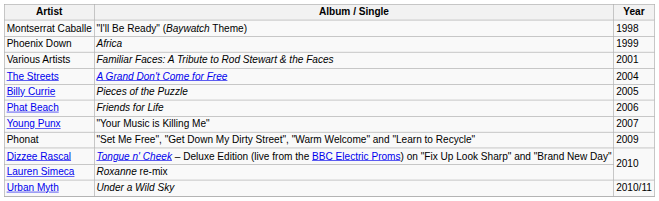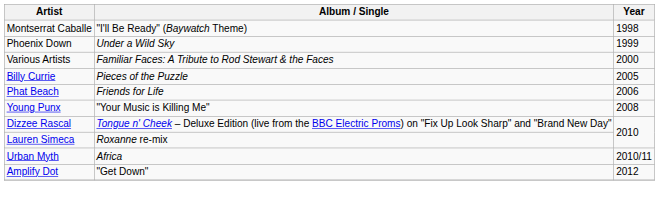 <table class="wikitable">
 <tr>
 <th>Artist</th>
 <th>Album / Single</th>
 <th>Year</th>
 </tr>
 <tr>
 <td>Montserrat Caballe</td>
 <td>"I'll Be Ready" (<em>Baywatch</em> Theme)</td>
 <td>1998</td>
 </tr>
 <tr>
 <td>Phoenix Down</td>
-<td><em>Africa</em></td>
+<td><em>Under a Wild Sky</em></td>
 <td>1999</td>
 </tr>
 <tr>
 <td>Various Artists</td>
 <td><em>Familiar Faces: A Tribute to Rod Stewart & the Faces</em></td>
-<td>2001</td>
-</tr>
-<tr>
-<td><a href='#'>The Streets</a></td>
-<td><em><a href='#'>A Grand Don't Come for Free</a></em></td>
-<td>2004</td>
+<td>2000</td>
 </tr>
 <tr>
 <td><a href='#'>Billy Currie</a></td>
 <td><em>Pieces of the Puzzle</em></td>
 <td>2005</td>
 </tr>
 <tr>
 <td><a href='#'>Phat Beach</a></td>
 <td><em>Friends for Life</em></td>
 <td>2006</td>
 </tr>
 <tr>
 <td><a href='#'>Young Punx</a></td>
 <td>"Your Music is Killing Me"</td>
-<td>2007</td>
-</tr>
-<tr>
-<td>Phonat</td>
-<td>"Set Me Free", "Get Down My Dirty Street", "Warm Welcome" and "Learn to Recycle"</td>
-<td>2009</td>
+<td>2008</td>
 </tr>
 <tr>
 <td><a href='#'>Dizzee Rascal</a></td>
 <td><em><a href='#'>Tongue n' Cheek</a></em> – Deluxe Edition (live from the <a href='#'>BBC Electric Proms</a>) on "Fix Up Look Sharp" and "Brand New Day"</td>
 <td rowspan="2">2010</td>
 </tr>
 <tr>
 <td><a href='#'>Lauren Simeca</a></td>
 <td><em>Roxanne</em> re-mix</td>
 </tr>
 <tr>
 <td><a href='#'>Urban Myth</a></td>
-<td><em>Under a Wild Sky</em></td>
+<td><em>Africa</em></td>
 <td>2010/11</td>
+</tr>
+<tr>
+<td><a href='#'>Amplify Dot</a></td>
+<td>"Get Down"</td>
+<td>2012</td>
 </tr>
 <tr>
 </tr>
 </table>
